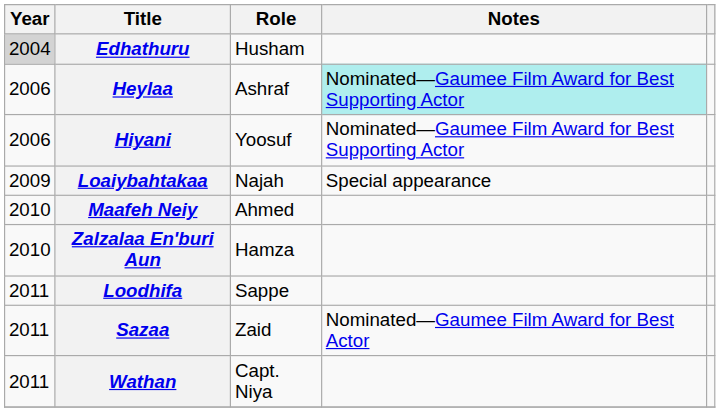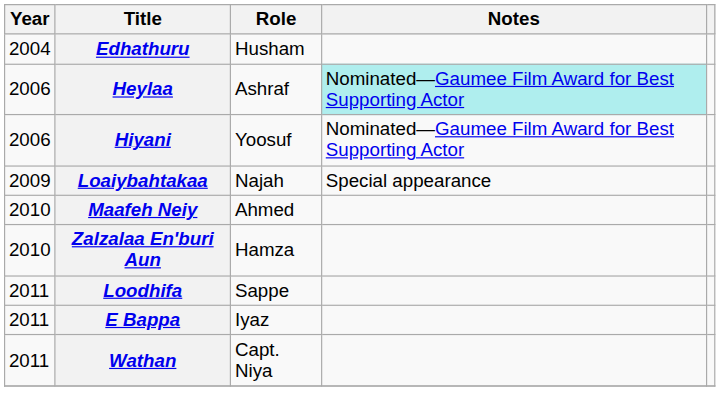 <table class="wikitable sortable plainrowheaders">
 <tr style="background:#ccc; text-align:center;">
 <th scope="col">Year</th>
 <th scope="col">Title</th>
 <th scope="col">Role</th>
 <th scope="col">Notes</th>
 <th scope="col" class="unsortable"></th>
 </tr>
 <tr>
-<td style="background: lightgrey;">2004</td>
+<td>2004</td>
 <th scope="row"><em><a href='#'>Edhathuru</a></em></th>
 <td>Husham</td>
 <td></td>
 <td style="text-align: center;"></td>
 </tr>
 <tr>
 <td>2006</td>
 <th scope="row"><em><a href='#'>Heylaa</a></em></th>
 <td>Ashraf</td>
 <td style="background: paleturquoise;">Nominated—<a href='#'>Gaumee Film Award for Best Supporting Actor</a></td>
 <td style="text-align: center;"></td>
 </tr>
 <tr>
 <td>2006</td>
 <th scope="row"><em><a href='#'>Hiyani</a></em></th>
 <td>Yoosuf</td>
 <td>Nominated—<a href='#'>Gaumee Film Award for Best Supporting Actor</a></td>
 <td style="text-align: center;"></td>
 </tr>
 <tr>
 <td>2009</td>
 <th scope="row"><em><a href='#'>Loaiybahtakaa</a></em></th>
 <td>Najah</td>
 <td>Special appearance</td>
 <td style="text-align: center;"></td>
 </tr>
 <tr>
 <td>2010</td>
 <th scope="row"><em><a href='#'>Maafeh Neiy</a></em></th>
 <td>Ahmed</td>
 <td></td>
 <td style="text-align: center;"></td>
 </tr>
 <tr>
 <td>2010</td>
 <th scope="row"><em><a href='#'>Zalzalaa En'buri Aun</a></em></th>
 <td>Hamza</td>
 <td></td>
 <td style="text-align: center;"></td>
 </tr>
 <tr>
 <td>2011</td>
 <th scope="row"><em><a href='#'>Loodhifa</a></em></th>
 <td>Sappe</td>
 <td></td>
 <td style="text-align: center;"></td>
 </tr>
 <tr>
 <td>2011</td>
-<th scope="row"><em><a href='#'>Sazaa</a></em></th>
-<td>Zaid</td>
-<td>Nominated—<a href='#'>Gaumee Film Award for Best Actor</a></td>
+<th scope="row"><em><a href='#'>E Bappa</a></em></th>
+<td>Iyaz</td>
+<td></td>
 <td style="text-align: center;"></td>
 </tr>
 <tr>
 <td>2011</td>
 <th scope="row"><em><a href='#'>Wathan</a></em></th>
 <td>Capt. Niya</td>
 <td></td>
 <td style="text-align: center;"></td>
 </tr>
 <tr>
 </tr>
 </table>
